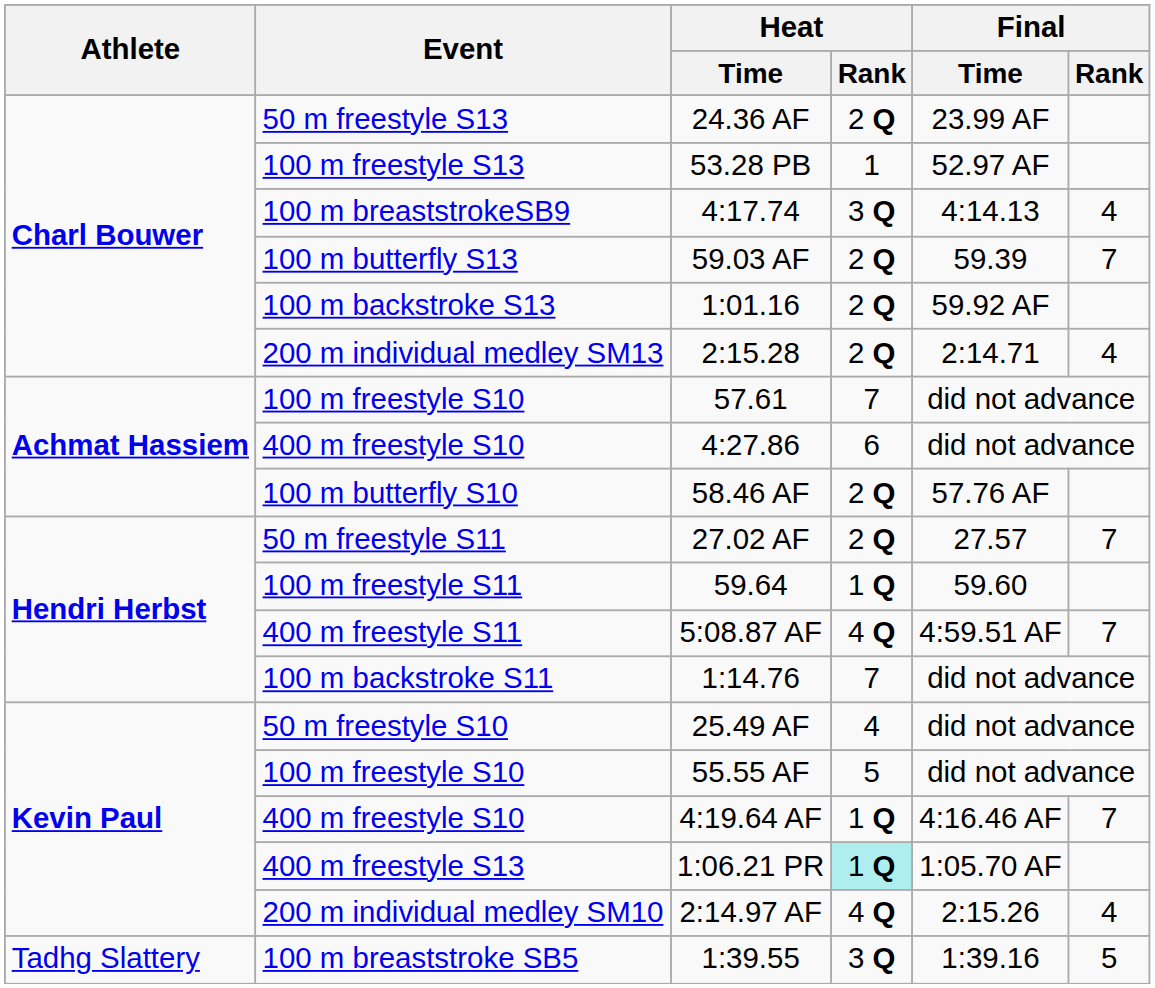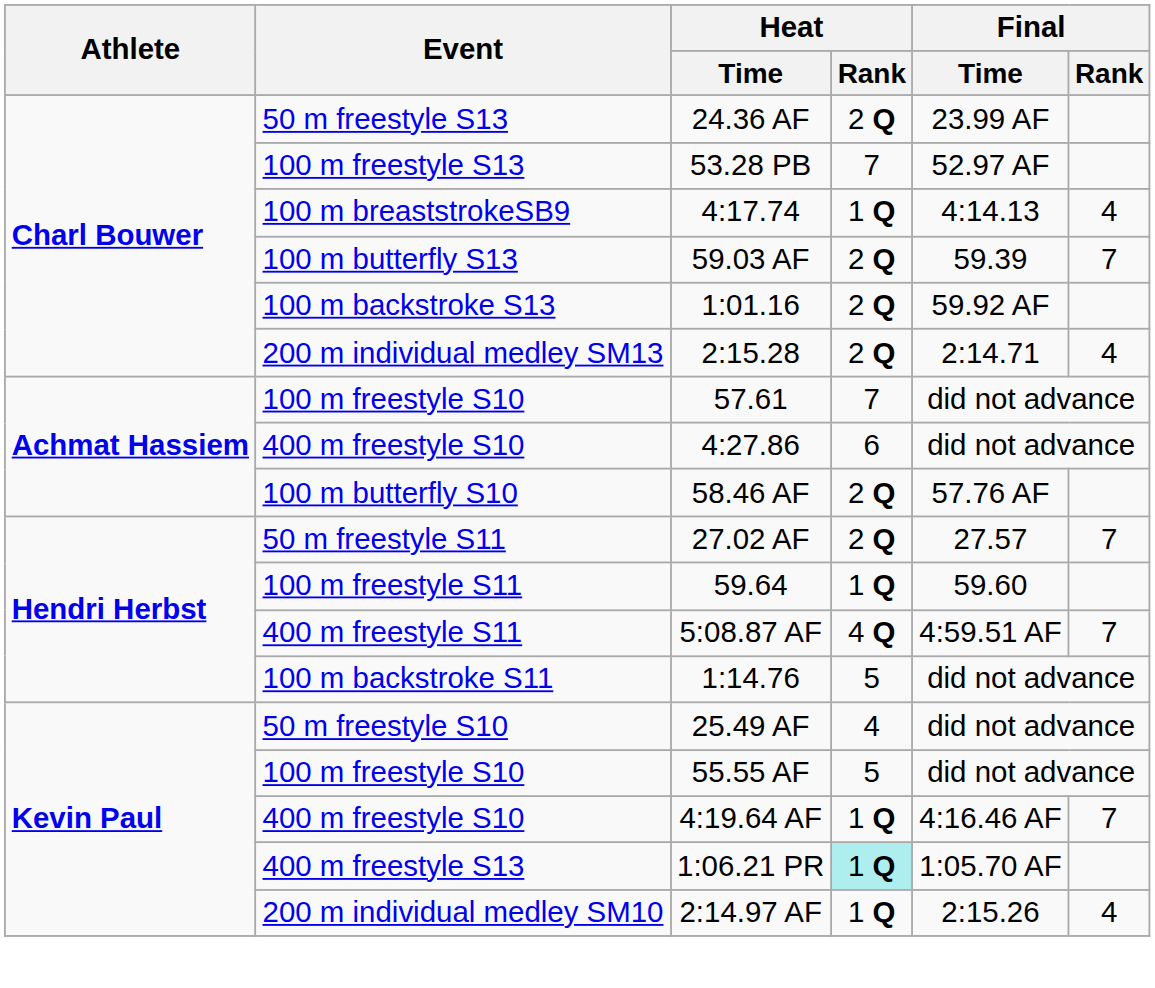 <table class=wikitable>
 <tr>
 <th rowspan="2">Athlete</th>
 <th rowspan="2">Event</th>
 <th colspan="2">Heat</th>
 <th colspan="2">Final</th>
 </tr>
 <tr style="font-size:95%">
 <th>Time</th>
 <th>Rank</th>
 <th>Time</th>
 <th>Rank</th>
 </tr>
 <tr>
 <td rowspan=6><strong><a href='#'>Charl Bouwer</a></strong></td>
 <td><a href='#'>50 m freestyle S13</a></td>
 <td style="text-align:center;">24.36 AF</td>
 <td style="text-align:center;">2 <strong>Q</strong></td>
 <td style="text-align:center;">23.99 AF</td>
 <td style="text-align:center;"></td>
 </tr>
 <tr>
 <td><a href='#'>100 m freestyle S13</a></td>
 <td style="text-align:center;">53.28 PB</td>
-<td style="text-align:center;">1</td>
+<td style="text-align:center;">7</td>
 <td style="text-align:center;">52.97 AF</td>
 <td style="text-align:center;"></td>
 </tr>
 <tr>
 <td><a href='#'>100 m breaststrokeSB9</a></td>
 <td style="text-align:center;">4:17.74</td>
-<td style="text-align:center;">3 <strong>Q</strong></td>
+<td style="text-align:center;">1 <strong>Q</strong></td>
 <td style="text-align:center;">4:14.13</td>
 <td style="text-align:center;">4</td>
 </tr>
 <tr>
 <td><a href='#'>100 m butterfly S13</a></td>
 <td style="text-align:center;">59.03 AF</td>
 <td style="text-align:center;">2 <strong>Q</strong></td>
 <td style="text-align:center;">59.39</td>
 <td style="text-align:center;">7</td>
 </tr>
 <tr>
 <td><a href='#'>100 m backstroke S13</a></td>
 <td style="text-align:center;">1:01.16</td>
 <td style="text-align:center;">2 <strong>Q</strong></td>
 <td style="text-align:center;">59.92 AF</td>
 <td style="text-align:center;"></td>
 </tr>
 <tr>
 <td><a href='#'>200 m individual medley SM13</a></td>
 <td style="text-align:center;">2:15.28</td>
 <td style="text-align:center;">2 <strong>Q</strong></td>
 <td style="text-align:center;">2:14.71</td>
 <td style="text-align:center;">4</td>
 </tr>
 <tr>
 <td rowspan=3><strong><a href='#'>Achmat Hassiem</a></strong></td>
 <td><a href='#'>100 m freestyle S10</a></td>
 <td style="text-align:center;">57.61</td>
 <td style="text-align:center;">7</td>
 <td style="text-align:center;" colspan="2">did not advance</td>
 </tr>
 <tr>
 <td><a href='#'>400 m freestyle S10</a></td>
 <td style="text-align:center;">4:27.86</td>
 <td style="text-align:center;">6</td>
 <td style="text-align:center;" colspan="2">did not advance</td>
 </tr>
 <tr>
 <td><a href='#'>100 m butterfly S10</a></td>
 <td style="text-align:center;">58.46 AF</td>
 <td style="text-align:center;">2 <strong>Q</strong></td>
 <td style="text-align:center;">57.76 AF</td>
 <td style="text-align:center;"></td>
 </tr>
 <tr>
 <td rowspan=4><strong><a href='#'>Hendri Herbst</a></strong></td>
 <td><a href='#'>50 m freestyle S11</a></td>
 <td style="text-align:center;">27.02 AF</td>
 <td style="text-align:center;">2 <strong>Q</strong></td>
 <td style="text-align:center;">27.57</td>
 <td style="text-align:center;">7</td>
 </tr>
 <tr>
 <td><a href='#'>100 m freestyle S11</a></td>
 <td style="text-align:center;">59.64</td>
 <td style="text-align:center;">1 <strong>Q</strong></td>
 <td style="text-align:center;">59.60</td>
 <td style="text-align:center;"></td>
 </tr>
 <tr>
 <td><a href='#'>400 m freestyle S11</a></td>
 <td style="text-align:center;">5:08.87 AF</td>
 <td style="text-align:center;">4 <strong>Q</strong></td>
 <td style="text-align:center;">4:59.51 AF</td>
 <td style="text-align:center;">7</td>
 </tr>
 <tr>
 <td><a href='#'>100 m backstroke S11</a></td>
 <td style="text-align:center;">1:14.76</td>
-<td style="text-align:center;">7</td>
+<td style="text-align:center;">5</td>
 <td style="text-align:center;" colspan="2">did not advance</td>
 </tr>
 <tr>
 <td rowspan=5><strong><a href='#'>Kevin Paul</a></strong></td>
 <td><a href='#'>50 m freestyle S10</a></td>
 <td style="text-align:center;">25.49 AF</td>
 <td style="text-align:center;">4</td>
 <td style="text-align:center;" colspan="2">did not advance</td>
 </tr>
 <tr>
 <td><a href='#'>100 m freestyle S10</a></td>
 <td style="text-align:center;">55.55 AF</td>
 <td style="text-align:center;">5</td>
 <td style="text-align:center;" colspan="2">did not advance</td>
 </tr>
 <tr>
 <td><a href='#'>400 m freestyle S10</a></td>
 <td style="text-align:center;">4:19.64 AF</td>
 <td style="text-align:center;">1 <strong>Q</strong></td>
 <td style="text-align:center;">4:16.46 AF</td>
 <td style="text-align:center;">7</td>
 </tr>
 <tr>
 <td><a href='#'>400 m freestyle S13</a></td>
 <td style="text-align:center;">1:06.21 PR</td>
 <td style="background: paleturquoise; text-align:center;">1 <strong>Q</strong></td>
 <td style="text-align:center;">1:05.70 AF</td>
 <td style="text-align:center;"></td>
 </tr>
 <tr>
 <td><a href='#'>200 m individual medley SM10</a></td>
 <td style="text-align:center;">2:14.97 AF</td>
-<td style="text-align:center;">4 <strong>Q</strong></td>
+<td style="text-align:center;">1 <strong>Q</strong></td>
 <td style="text-align:center;">2:15.26</td>
 <td style="text-align:center;">4</td>
 </tr>
-<tr>
-<td><a href='#'>Tadhg Slattery</a></td>
-<td><a href='#'>100 m breaststroke SB5</a></td>
-<td style="text-align:center;">1:39.55</td>
-<td style="text-align:center;">3 <strong>Q</strong></td>
-<td style="text-align:center;">1:39.16</td>
-<td style="text-align:center;">5</td>
-</tr>
 </table>
